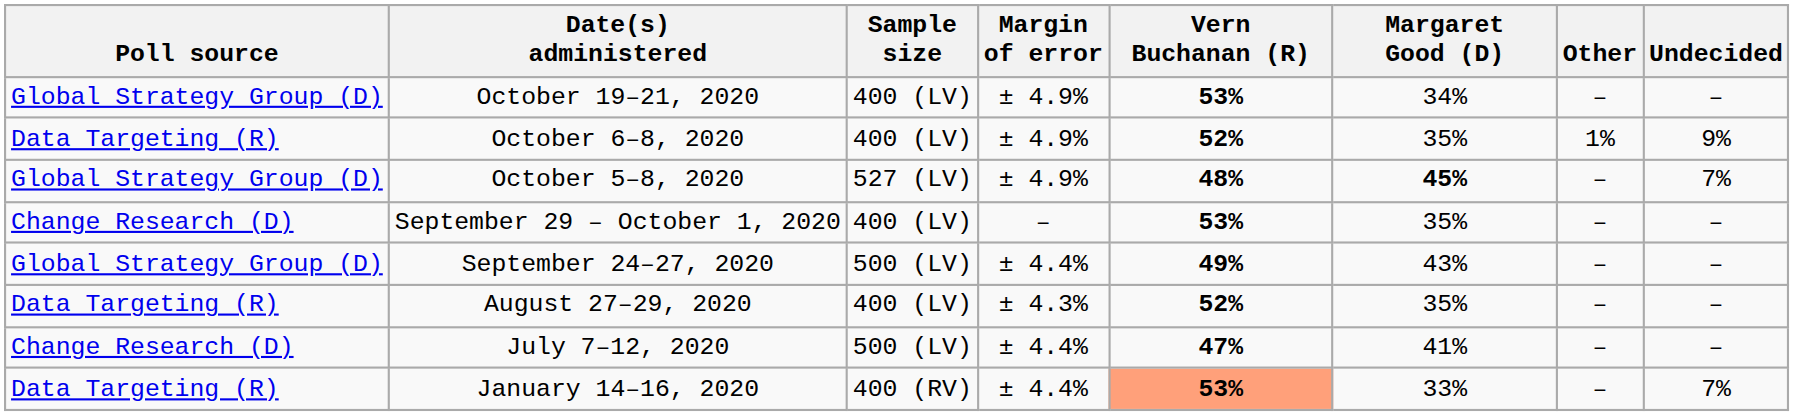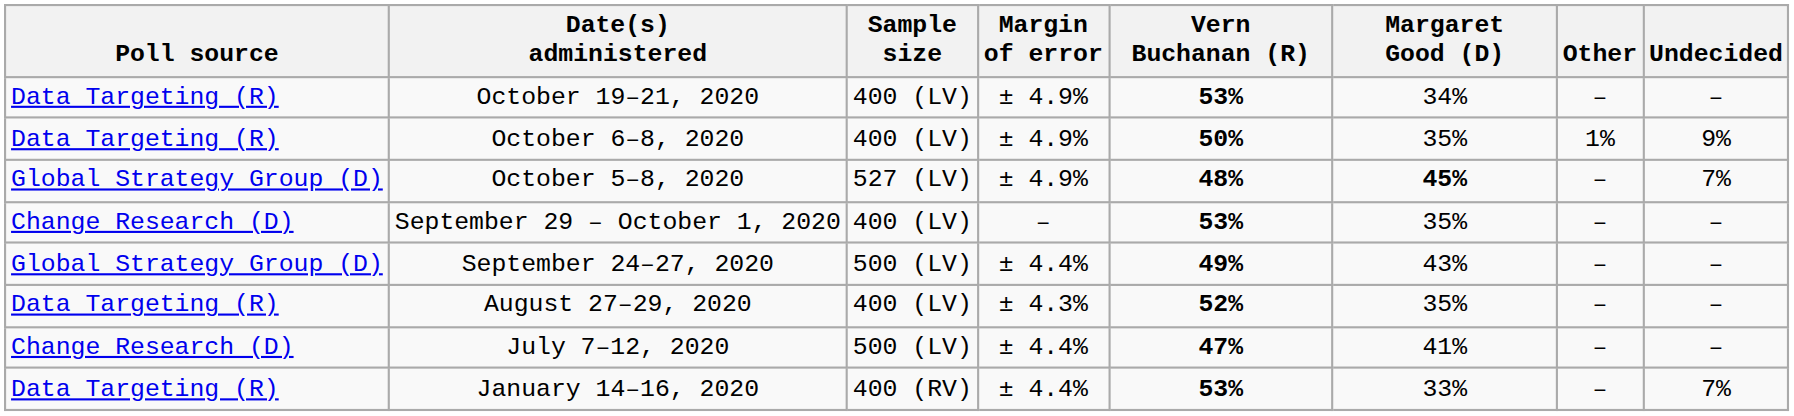 <table class="wikitable" style="font-size:90%;text-align:center;">
 <tr valign=bottom>
 <th>Poll source</th>
 <th>Date(s)<br>administered</th>
 <th>Sample<br>size</th>
 <th>Margin<br>of error</th>
 <th style="width:100px;">Vern<br>Buchanan (R)</th>
 <th style="width:100px;">Margaret<br>Good (D)</th>
 <th>Other</th>
 <th>Undecided</th>
 </tr>
 <tr>
-<td style="text-align:left;"><a href='#'>Global Strategy Group (D)</a></td>
+<td style="text-align:left;"><a href='#'>Data Targeting (R)</a></td>
 <td>October 19–21, 2020</td>
 <td>400 (LV)</td>
 <td>± 4.9%</td>
 <td><strong>53%</strong></td>
 <td>34%</td>
 <td>–</td>
 <td>–</td>
 </tr>
 <tr>
 <td style="text-align:left;"><a href='#'>Data Targeting (R)</a></td>
 <td>October 6–8, 2020</td>
 <td>400 (LV)</td>
 <td>± 4.9%</td>
-<td><strong>52%</strong></td>
+<td><strong>50%</strong></td>
 <td>35%</td>
 <td>1%</td>
 <td>9%</td>
 </tr>
 <tr>
 <td style="text-align:left;"><a href='#'>Global Strategy Group (D)</a></td>
 <td>October 5–8, 2020</td>
 <td>527 (LV)</td>
 <td>± 4.9%</td>
 <td><strong>48%</strong></td>
 <td><strong>45%</strong></td>
 <td>–</td>
 <td>7%</td>
 </tr>
 <tr>
 <td style="text-align:left;"><a href='#'>Change Research (D)</a></td>
 <td>September 29 – October 1, 2020</td>
 <td>400 (LV)</td>
 <td>–</td>
 <td><strong>53%</strong></td>
 <td>35%</td>
 <td>–</td>
 <td>–</td>
 </tr>
 <tr>
 <td style="text-align:left;"><a href='#'>Global Strategy Group (D)</a></td>
 <td>September 24–27, 2020</td>
 <td>500 (LV)</td>
 <td>± 4.4%</td>
 <td><strong>49%</strong></td>
 <td>43%</td>
 <td>–</td>
 <td>–</td>
 </tr>
 <tr>
 <td style="text-align:left;"><a href='#'>Data Targeting (R)</a></td>
 <td>August 27–29, 2020</td>
 <td>400 (LV)</td>
 <td>± 4.3%</td>
 <td><strong>52%</strong></td>
 <td>35%</td>
 <td>–</td>
 <td>–</td>
 </tr>
 <tr>
 <td style="text-align:left;"><a href='#'>Change Research (D)</a></td>
 <td>July 7–12, 2020</td>
 <td>500 (LV)</td>
 <td>± 4.4%</td>
 <td><strong>47%</strong></td>
 <td>41%</td>
 <td>–</td>
 <td>–</td>
 </tr>
 <tr>
 <td style="text-align:left;"><a href='#'>Data Targeting (R)</a></td>
 <td>January 14–16, 2020</td>
 <td>400 (RV)</td>
 <td>± 4.4%</td>
-<td style="background: lightsalmon;"><strong>53%</strong></td>
+<td><strong>53%</strong></td>
 <td>33%</td>
 <td>–</td>
 <td>7%</td>
 </tr>
 </table>
